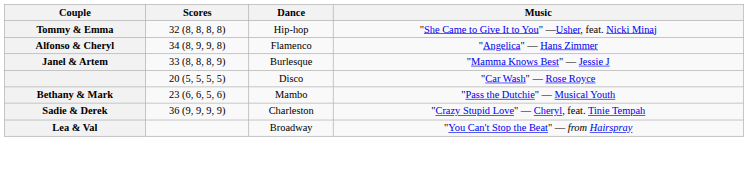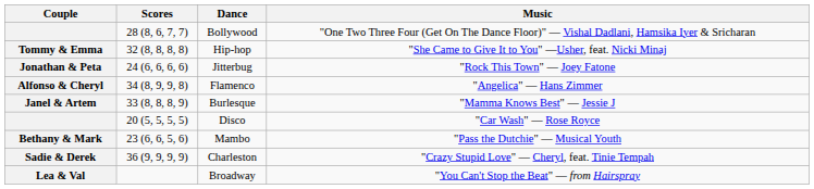 <table class="wikitable sortable" style="text-align:center; width:90%">
 <tr>
 <th scope="col">Couple</th>
 <th scope="col">Scores</th>
 <th scope="col" class="unsortable">Dance</th>
 <th scope="col" class="unsortable">Music</th>
 </tr>
 <tr>
+<th scope="row"></th>
+<td>28 (8, 6, 7, 7)</td>
+<td>Bollywood</td>
+<td>"One Two Three Four (Get On The Dance Floor)" — <a href='#'>Vishal Dadlani</a>, <a href='#'>Hamsika Iyer</a> & Sricharan</td>
+</tr>
+<tr>
 <th scope="row">Tommy & Emma</th>
 <td>32 (8, 8, 8, 8)</td>
 <td>Hip-hop</td>
 <td>"<a href='#'>She Came to Give It to You</a>"  —<a href='#'>Usher</a>, feat. <a href='#'>Nicki Minaj</a></td>
+</tr>
+<tr>
+<th scope="row">Jonathan & Peta</th>
+<td>24 (6, 6, 6, 6)</td>
+<td>Jitterbug</td>
+<td>"<a href='#'>Rock This Town</a>" — <a href='#'>Joey Fatone</a></td>
 </tr>
 <tr>
 <th scope="row">Alfonso & Cheryl</th>
 <td>34 (8, 9, 9, 8)</td>
 <td>Flamenco</td>
 <td>"<a href='#'>Angelica</a>" — <a href='#'>Hans Zimmer</a></td>
 </tr>
 <tr>
 <th scope="row">Janel & Artem</th>
 <td>33 (8, 8, 8, 9)</td>
 <td>Burlesque</td>
 <td>"<a href='#'>Mamma Knows Best</a>" — <a href='#'>Jessie J</a></td>
 </tr>
 <tr>
 <th scope="row"></th>
 <td>20 (5, 5, 5, 5)</td>
 <td>Disco</td>
 <td>"<a href='#'>Car Wash</a>" — <a href='#'>Rose Royce</a></td>
 </tr>
 <tr>
 <th scope="row">Bethany & Mark</th>
 <td>23 (6, 6, 5, 6)</td>
 <td>Mambo</td>
 <td>"<a href='#'>Pass the Dutchie</a>" — <a href='#'>Musical Youth</a></td>
 </tr>
 <tr>
 <th scope="row">Sadie & Derek</th>
 <td>36 (9, 9, 9, 9)</td>
 <td>Charleston</td>
 <td>"<a href='#'>Crazy Stupid Love</a>" — <a href='#'>Cheryl</a>, feat. <a href='#'>Tinie Tempah</a></td>
 </tr>
 <tr>
 <th scope="row">Lea & Val</th>
 <td></td>
 <td>Broadway</td>
 <td>"<a href='#'>You Can't Stop the Beat</a>" — <em>from <a href='#'>Hairspray</a></em></td>
 </tr>
 </table>
